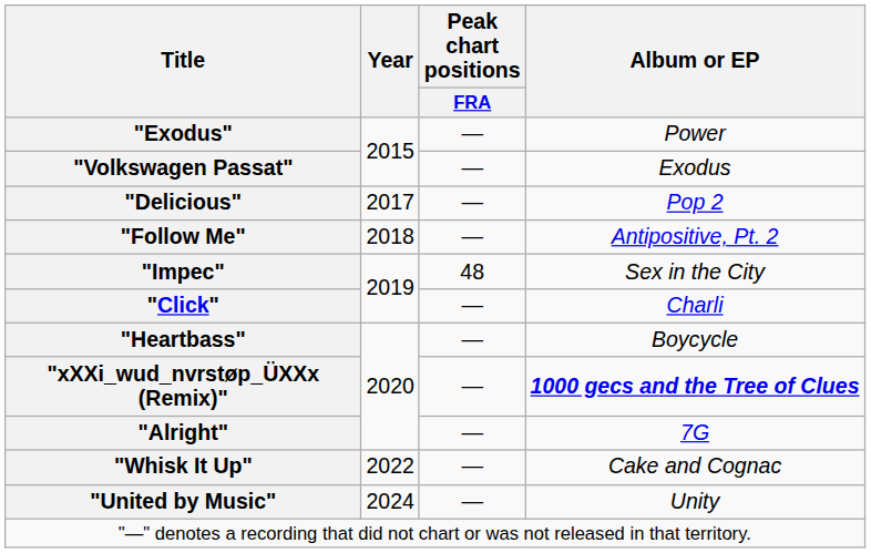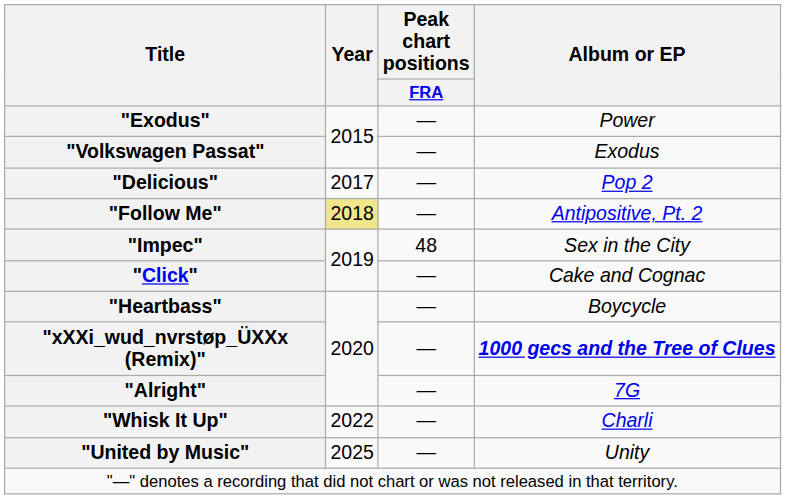 <table class="wikitable plainrowheaders" style="text-align:center">
 <tr>
 <th scope="col" rowspan="2" style="width:16em;">Title</th>
 <th scope="col" rowspan="2">Year</th>
 <th scope="col" colspan="1">Peak chart positions</th>
 <th scope="col" rowspan="2">Album or EP</th>
 </tr>
 <tr>
 <th scope="col" style="width:3em;font-size:85%;"><a href='#'>FRA</a><br></th>
 </tr>
 <tr>
 <th scope="row">"Exodus"<br></th>
 <td rowspan="2">2015</td>
 <td>—</td>
 <td><em>Power</em></td>
 </tr>
 <tr>
 <th scope="row">"Volkswagen Passat"<br></th>
 <td>—</td>
 <td><em>Exodus</em></td>
 </tr>
 <tr>
 <th scope="row">"Delicious"<br></th>
 <td>2017</td>
 <td>—</td>
 <td><em><a href='#'>Pop 2</a></em></td>
 </tr>
 <tr>
 <th scope="row">"Follow Me"<br></th>
-<td>2018</td>
+<td style="background: khaki;">2018</td>
 <td>—</td>
 <td><em><a href='#'>Antipositive, Pt. 2</a></em></td>
 </tr>
 <tr>
 <th scope="row">"Impec"<br></th>
 <td rowspan="2">2019</td>
 <td>48</td>
 <td><em>Sex in the City</em></td>
 </tr>
 <tr>
 <th scope="row">"<a href='#'>Click</a>"<br></th>
 <td>—</td>
-<td><em><a href='#'>Charli</a></em></td>
+<td><em>Cake and Cognac</em></td>
 </tr>
 <tr>
 <th scope="row">"Heartbass"<br></th>
 <td rowspan="3">2020</td>
 <td>—</td>
 <td><em>Boycycle</em></td>
 </tr>
 <tr>
 <th scope="row">"xXXi_wud_nvrstøp_ÜXXx (Remix)"<br></th>
 <td>—</td>
 <td><strong><em><a href='#'>1000 gecs and the Tree of Clues</a></em></strong></td>
 </tr>
 <tr>
 <th scope="row">"Alright"<br></th>
 <td>—</td>
 <td><em><a href='#'>7G</a></em></td>
 </tr>
 <tr>
 <th scope="row">"Whisk It Up"<br></th>
 <td>2022</td>
 <td>—</td>
-<td><em>Cake and Cognac</em></td>
+<td><em><a href='#'>Charli</a></em></td>
 </tr>
 <tr>
 <th scope="row">"United by Music"<br></th>
-<td>2024</td>
+<td>2025</td>
 <td>—</td>
 <td><em>Unity</em></td>
 </tr>
 <tr>
 <td colspan="8" style="font-size:85%">"—" denotes a recording that did not chart or was not released in that territory.</td>
 </tr>
 </table>
